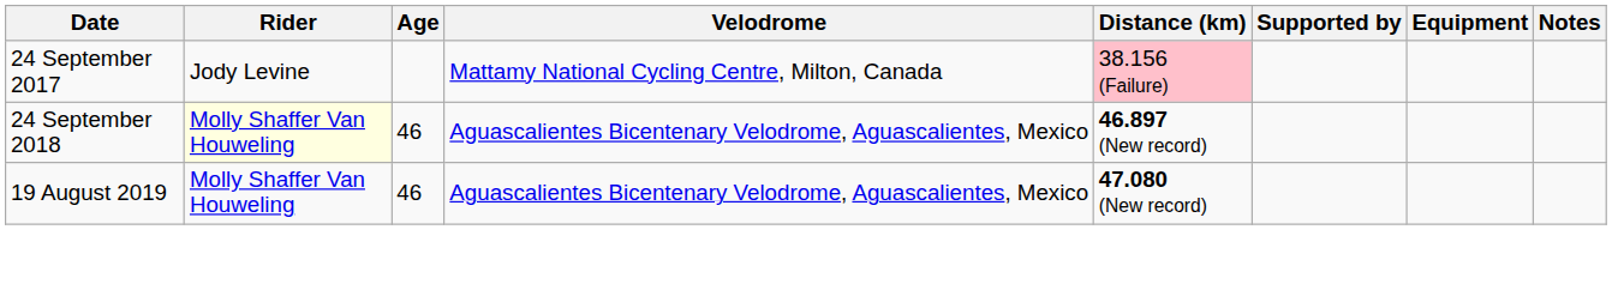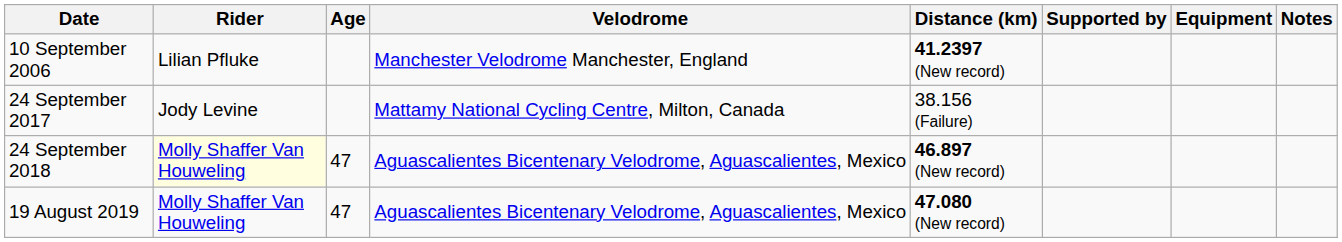 <table class="wikitable sortable mw-collapsible mw-collapsed" style="min-width:22em">
 <tr>
 <th width=120>Date</th>
 <th width=140>Rider</th>
 <th>Age</th>
 <th>Velodrome</th>
 <th>Distance (km)</th>
 <th>Supported by</th>
 <th>Equipment</th>
 <th>Notes</th>
 </tr>
 <tr>
+<td>10 September 2006</td>
+<td> Lilian Pfluke</td>
+<td></td>
+<td><a href='#'>Manchester Velodrome</a> Manchester, England</td>
+<td><strong>41.2397</strong><br><small>(New record)</small></td>
+<td></td>
+<td></td>
+<td></td>
+</tr>
+<tr>
 <td>24 September 2017</td>
 <td> Jody Levine</td>
 <td></td>
 <td><a href='#'>Mattamy National Cycling Centre</a>, Milton, Canada</td>
-<td style="background: pink;">38.156<br><small>(Failure)</small></td>
+<td>38.156<br><small>(Failure)</small></td>
 <td></td>
 <td></td>
 <td></td>
 </tr>
 <tr>
 <td>24 September 2018</td>
 <td style="background: lightyellow;"> <a href='#'>Molly Shaffer Van Houweling</a></td>
-<td>46</td>
+<td>47</td>
 <td><a href='#'>Aguascalientes Bicentenary Velodrome</a>, <a href='#'>Aguascalientes</a>, Mexico</td>
 <td><strong>46.897</strong><br><small>(New record)</small></td>
 <td></td>
 <td></td>
 <td></td>
 </tr>
 <tr>
 <td>19 August 2019</td>
 <td> <a href='#'>Molly Shaffer Van Houweling</a></td>
-<td>46</td>
+<td>47</td>
 <td><a href='#'>Aguascalientes Bicentenary Velodrome</a>, <a href='#'>Aguascalientes</a>, Mexico</td>
 <td><strong>47.080</strong><br><small>(New record)</small></td>
 <td></td>
 <td></td>
 <td></td>
 </tr>
 </table>
